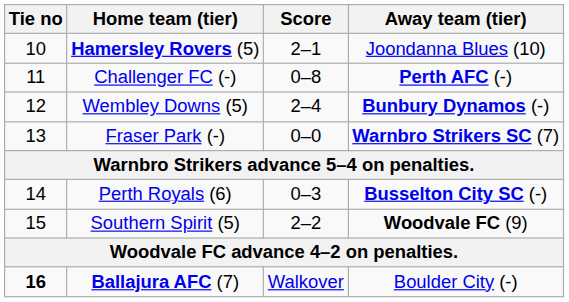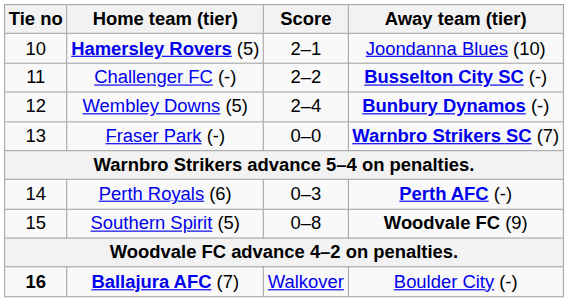 <table class="wikitable" style="text-align:center">
 <tr>
 <th>Tie no</th>
 <th>Home team (tier)</th>
 <th>Score</th>
 <th>Away team (tier)</th>
 </tr>
 <tr>
 <td>10</td>
 <td><strong><a href='#'>Hamersley Rovers</a></strong> (5)</td>
 <td>2–1</td>
 <td><a href='#'>Joondanna Blues</a> (10)</td>
 </tr>
 <tr>
 <td>11</td>
 <td><a href='#'>Challenger FC</a> (-)</td>
-<td>0–8</td>
-<td><strong><a href='#'>Perth AFC</a></strong> (-)</td>
+<td>2–2</td>
+<td><strong><a href='#'>Busselton City SC</a></strong> (-)</td>
 </tr>
 <tr>
 <td>12</td>
 <td><a href='#'>Wembley Downs</a> (5)</td>
 <td>2–4</td>
 <td><strong><a href='#'>Bunbury Dynamos</a></strong> (-)</td>
 </tr>
 <tr>
 <td>13</td>
 <td><a href='#'>Fraser Park</a> (-)</td>
 <td>0–0</td>
 <td><strong><a href='#'>Warnbro Strikers SC</a></strong> (7)</td>
 </tr>
 <tr>
 <th colspan=4>Warnbro Strikers advance 5–4 on penalties.</th>
 </tr>
 <tr>
 <td>14</td>
 <td><a href='#'>Perth Royals</a> (6)</td>
 <td>0–3</td>
-<td><strong><a href='#'>Busselton City SC</a></strong> (-)</td>
+<td><strong><a href='#'>Perth AFC</a></strong> (-)</td>
 </tr>
 <tr>
 <td>15</td>
 <td><a href='#'>Southern Spirit</a> (5)</td>
-<td>2–2</td>
+<td>0–8</td>
 <td><strong>Woodvale FC</strong> (9)</td>
 </tr>
 <tr>
 <th colspan=4>Woodvale FC advance 4–2 on penalties.</th>
 </tr>
 <tr>
 <td><strong>16</strong></td>
 <td><strong><a href='#'>Ballajura AFC</a></strong> (7)</td>
 <td><a href='#'>Walkover</a></td>
 <td><a href='#'>Boulder City</a> (-)</td>
 </tr>
 </table>
